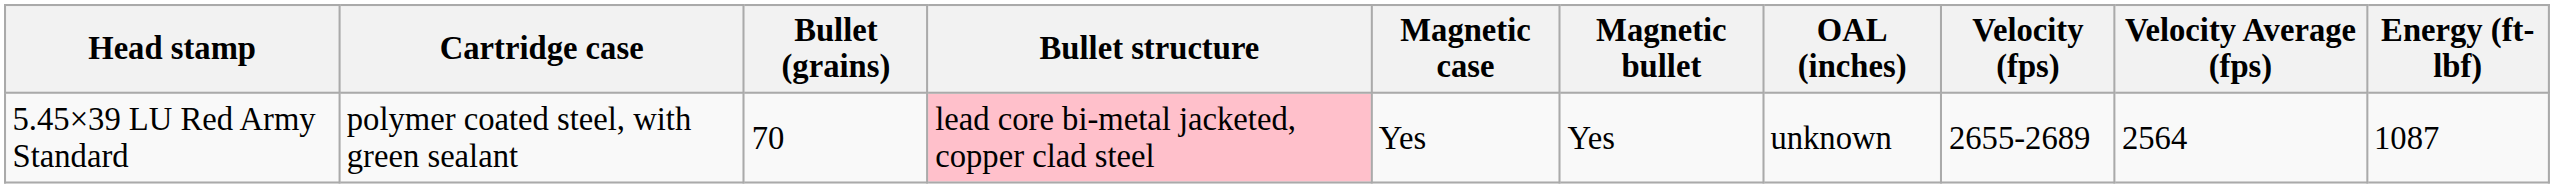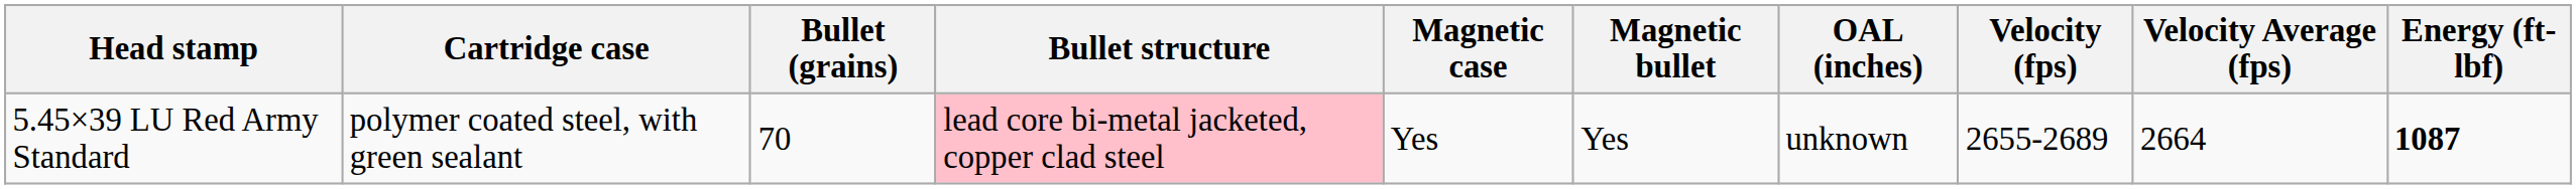 <table class="wikitable">
 <tr>
 <th>Head stamp</th>
 <th>Cartridge case</th>
 <th>Bullet (grains)</th>
 <th>Bullet structure</th>
 <th>Magnetic case</th>
 <th>Magnetic bullet</th>
 <th>OAL (inches)</th>
 <th>Velocity (fps)</th>
 <th>Velocity Average (fps)</th>
 <th>Energy (ft-lbf)</th>
 </tr>
 <tr>
 <td>5.45×39 LU Red Army Standard</td>
 <td>polymer coated steel, with green sealant</td>
 <td>70</td>
 <td style="background: pink;">lead core bi-metal jacketed, copper clad steel</td>
 <td>Yes</td>
 <td>Yes</td>
 <td>unknown</td>
 <td>2655-2689</td>
-<td>2564</td>
-<td>1087</td>
+<td>2664</td>
+<td><strong>1087</strong></td>
 </tr>
 </table>
